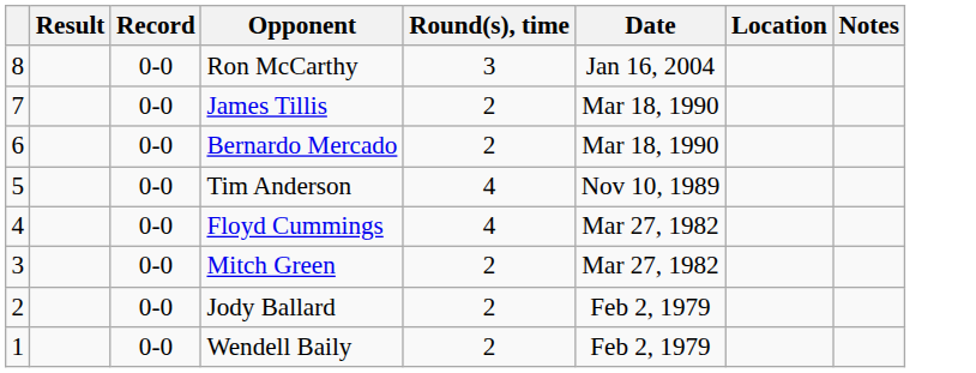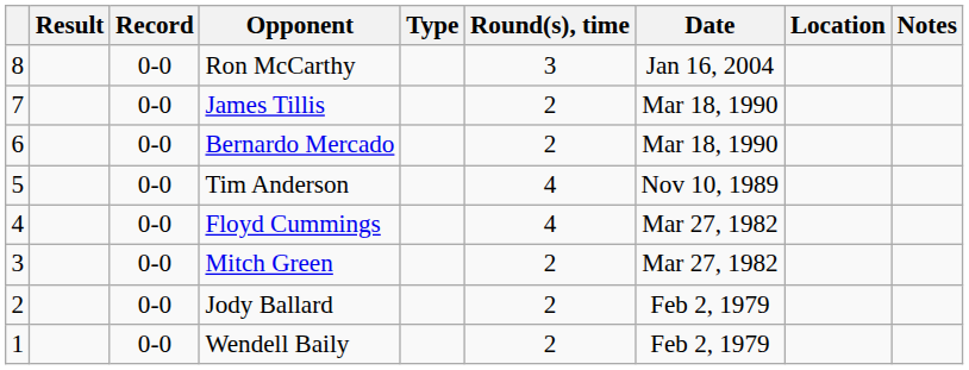 <table class="wikitable" style="text-align:center">
 <tr>
 <th></th>
 <th>Result</th>
 <th>Record</th>
 <th>Opponent</th>
+<th>Type</th>
 <th>Round(s), time</th>
 <th>Date</th>
 <th>Location</th>
 <th>Notes</th>
 </tr>
 <tr>
 <td>8</td>
 <td></td>
 <td>0-0 </td>
 <td style="text-align:left;">Ron McCarthy</td>
+<td></td>
 <td>3</td>
 <td>Jan 16, 2004</td>
 <td style="text-align:left;"></td>
 <td style="text-align:left;"></td>
 </tr>
 <tr>
 <td>7</td>
 <td></td>
 <td>0-0 </td>
 <td style="text-align:left;"><a href='#'>James Tillis</a></td>
+<td></td>
 <td>2</td>
 <td>Mar 18, 1990</td>
 <td style="text-align:left;"></td>
 <td style="text-align:left;"></td>
 </tr>
 <tr>
 <td>6</td>
 <td></td>
 <td>0-0 </td>
 <td style="text-align:left;"><a href='#'>Bernardo Mercado</a></td>
+<td></td>
 <td>2</td>
 <td>Mar 18, 1990</td>
 <td style="text-align:left;"></td>
 <td style="text-align:left;"></td>
 </tr>
 <tr>
 <td>5</td>
 <td></td>
 <td>0-0 </td>
 <td style="text-align:left;">Tim Anderson</td>
+<td></td>
 <td>4</td>
 <td>Nov 10, 1989</td>
 <td style="text-align:left;"></td>
 <td style="text-align:left;"></td>
 </tr>
 <tr>
 <td>4</td>
 <td></td>
 <td>0-0 </td>
 <td style="text-align:left;"><a href='#'>Floyd Cummings</a></td>
+<td></td>
 <td>4</td>
 <td>Mar 27, 1982</td>
 <td style="text-align:left;"></td>
 <td style="text-align:left;"></td>
 </tr>
 <tr>
 <td>3</td>
 <td></td>
 <td>0-0 </td>
 <td style="text-align:left;"><a href='#'>Mitch Green</a></td>
+<td></td>
 <td>2</td>
 <td>Mar 27, 1982</td>
 <td style="text-align:left;"></td>
 <td style="text-align:left;"></td>
 </tr>
 <tr>
 <td>2</td>
 <td></td>
 <td>0-0 </td>
 <td style="text-align:left;">Jody Ballard</td>
+<td></td>
 <td>2</td>
 <td>Feb 2, 1979</td>
 <td style="text-align:left;"></td>
 <td style="text-align:left;"></td>
 </tr>
 <tr>
 <td>1</td>
 <td></td>
 <td>0-0 </td>
 <td style="text-align:left;">Wendell Baily</td>
+<td></td>
 <td>2</td>
 <td>Feb 2, 1979</td>
 <td style="text-align:left;"></td>
 <td style="text-align:left;"></td>
 </tr>
 </table>
